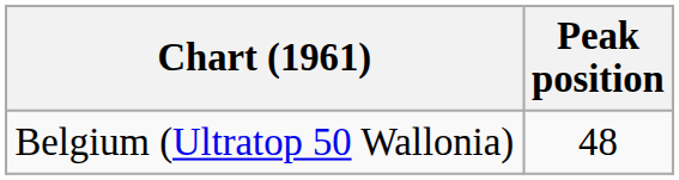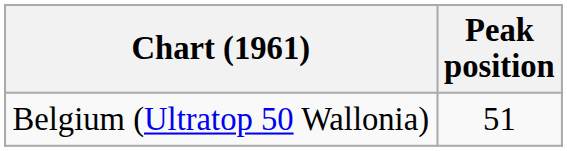 <table class="wikitable">
 <tr>
 <th align="left">Chart (1961)</th>
 <th align="center">Peak<br>position</th>
 </tr>
 <tr>
 <td align="left">Belgium (<a href='#'>Ultratop 50</a> Wallonia)</td>
-<td align="center">48</td>
+<td align="center">51</td>
 </tr>
 </table>
